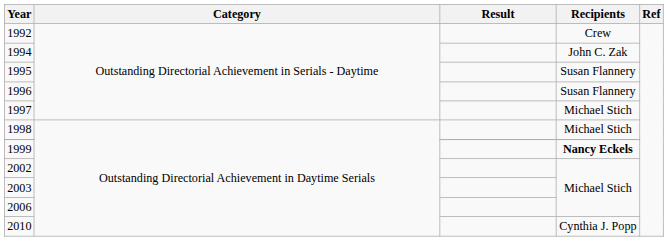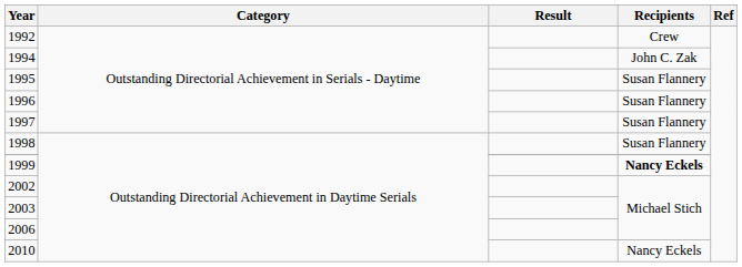 <table class="wikitable" rowspan=2 style="text-align: center;">
 <tr>
 <th scope="col" style="width:1%;">Year</th>
 <th scope="col" style="width:67%;">Category</th>
 <th scope="col" style="width:19%;">Result</th>
 <th scope="col" style="width:18%;">Recipients</th>
 <th>Ref</th>
 </tr>
 <tr>
 <td>1992</td>
 <td rowspan="5">Outstanding Directorial Achievement in Serials - Daytime</td>
 <td></td>
 <td>Crew</td>
 <td rowspan="88" style="text-align:center;"></td>
 </tr>
 <tr>
 <td>1994</td>
 <td></td>
 <td>John C. Zak</td>
 </tr>
 <tr>
 <td>1995</td>
 <td></td>
 <td>Susan Flannery</td>
 </tr>
 <tr>
 <td>1996</td>
 <td></td>
 <td>Susan Flannery</td>
 </tr>
 <tr>
 <td>1997</td>
 <td></td>
-<td>Michael Stich</td>
+<td>Susan Flannery</td>
 </tr>
 <tr>
 <td>1998</td>
 <td rowspan="7">Outstanding Directorial Achievement in Daytime Serials</td>
 <td></td>
-<td>Michael Stich</td>
+<td>Susan Flannery</td>
 </tr>
 <tr || >
 </tr>
 <tr>
 <td>1999</td>
 <td></td>
 <td><strong>Nancy Eckels</strong></td>
 </tr>
 <tr>
 <td>2002</td>
 <td></td>
 <td rowspan="3">Michael Stich</td>
 </tr>
 <tr>
 <td>2003</td>
 <td></td>
 </tr>
 <tr>
 <td>2006</td>
 <td></td>
 </tr>
 <tr>
 <td>2010</td>
 <td></td>
-<td>Cynthia J. Popp</td>
+<td>Nancy Eckels</td>
 </tr>
 </table>
